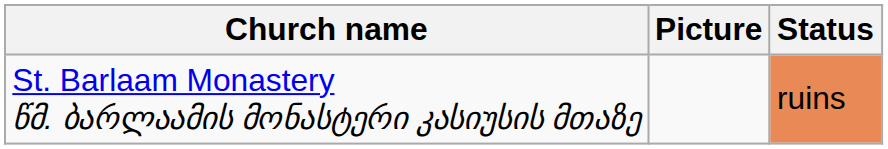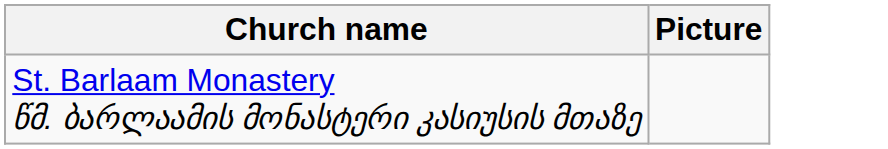 <table class="wikitable">
 <tr>
 <th>Church name</th>
 <th>Picture</th>
-<th>Status</th>
 </tr>
 <tr>
 <td><a href='#'>St. Barlaam Monastery</a><br> <em>წმ. ბარლაამის მონასტერი კასიუსის მთაზე</em></td>
 <td></td>
-<td style="background:#E88956">ruins</td>
 </tr>
 </table>
